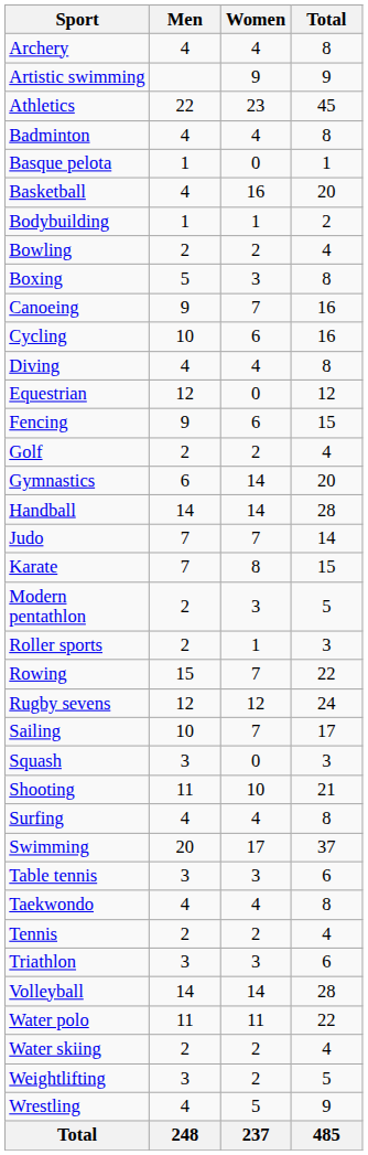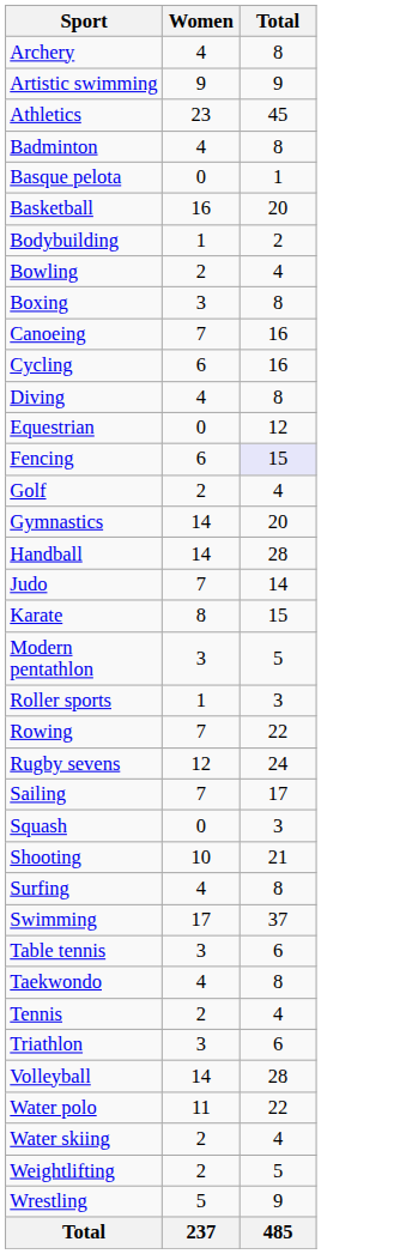 <table class="wikitable sortable" style="text-align:center;">
 <tr>
 <th width=120>Sport</th>
-<th width=55>Men</th>
 <th width=55>Women</th>
 <th width=55>Total</th>
 </tr>
 <tr>
 <td align=left><a href='#'>Archery</a></td>
 <td>4</td>
-<td>4</td>
 <td>8</td>
 </tr>
 <tr>
 <td align=left><a href='#'>Artistic swimming</a></td>
-<td></td>
 <td>9</td>
 <td>9</td>
 </tr>
 <tr>
 <td align=left><a href='#'>Athletics</a></td>
-<td>22</td>
 <td>23</td>
 <td>45</td>
 </tr>
 <tr>
 <td align=left><a href='#'>Badminton</a></td>
 <td>4</td>
-<td>4</td>
 <td>8</td>
 </tr>
 <tr>
 <td align=left><a href='#'>Basque pelota</a></td>
-<td>1</td>
 <td>0</td>
 <td>1</td>
 </tr>
 <tr>
 <td align=left><a href='#'>Basketball</a></td>
-<td>4</td>
 <td>16</td>
 <td>20</td>
 </tr>
 <tr>
 <td align=left><a href='#'>Bodybuilding</a></td>
 <td>1</td>
-<td>1</td>
 <td>2</td>
 </tr>
 <tr>
 <td align=left><a href='#'>Bowling</a></td>
 <td>2</td>
-<td>2</td>
 <td>4</td>
 </tr>
 <tr>
 <td align=left><a href='#'>Boxing</a></td>
-<td>5</td>
 <td>3</td>
 <td>8</td>
 </tr>
 <tr>
 <td align=left><a href='#'>Canoeing</a></td>
-<td>9</td>
 <td>7</td>
 <td>16</td>
 </tr>
 <tr>
 <td align=left><a href='#'>Cycling</a></td>
-<td>10</td>
 <td>6</td>
 <td>16</td>
 </tr>
 <tr>
 <td align=left><a href='#'>Diving</a></td>
 <td>4</td>
-<td>4</td>
 <td>8</td>
 </tr>
 <tr>
 <td align=left><a href='#'>Equestrian</a></td>
-<td>12</td>
 <td>0</td>
 <td>12</td>
 </tr>
 <tr>
 <td align=left><a href='#'>Fencing</a></td>
-<td>9</td>
 <td>6</td>
-<td>15</td>
+<td style="background: lavender;">15</td>
 </tr>
 <tr>
 <td align=left><a href='#'>Golf</a></td>
-<td>2</td>
 <td>2</td>
 <td>4</td>
 </tr>
 <tr>
 <td align=left><a href='#'>Gymnastics</a></td>
-<td>6</td>
 <td>14</td>
 <td>20</td>
 </tr>
 <tr>
 <td align=left><a href='#'>Handball</a></td>
 <td>14</td>
-<td>14</td>
 <td>28</td>
 </tr>
 <tr>
 <td align=left><a href='#'>Judo</a></td>
 <td>7</td>
-<td>7</td>
 <td>14</td>
 </tr>
 <tr>
 <td align=left><a href='#'>Karate</a></td>
-<td>7</td>
 <td>8</td>
 <td>15</td>
 </tr>
 <tr>
 <td align=left><a href='#'>Modern pentathlon</a></td>
-<td>2</td>
 <td>3</td>
 <td>5</td>
 </tr>
 <tr>
 <td align=left><a href='#'>Roller sports</a></td>
-<td>2</td>
 <td>1</td>
 <td>3</td>
 </tr>
 <tr>
 <td align=left><a href='#'>Rowing</a></td>
-<td>15</td>
 <td>7</td>
 <td>22</td>
 </tr>
 <tr>
 <td align=left><a href='#'>Rugby sevens</a></td>
 <td>12</td>
-<td>12</td>
 <td>24</td>
 </tr>
 <tr>
 <td align=left><a href='#'>Sailing</a></td>
-<td>10</td>
 <td>7</td>
 <td>17</td>
 </tr>
 <tr>
 <td align=left><a href='#'>Squash</a></td>
-<td>3</td>
 <td>0</td>
 <td>3</td>
 </tr>
 <tr>
 <td align=left><a href='#'>Shooting</a></td>
-<td>11</td>
 <td>10</td>
 <td>21</td>
 </tr>
 <tr>
 <td align=left><a href='#'>Surfing</a></td>
 <td>4</td>
-<td>4</td>
 <td>8</td>
 </tr>
 <tr>
 <td align=left><a href='#'>Swimming</a></td>
-<td>20</td>
 <td>17</td>
 <td>37</td>
 </tr>
 <tr>
 <td align=left><a href='#'>Table tennis</a></td>
 <td>3</td>
-<td>3</td>
 <td>6</td>
 </tr>
 <tr>
 <td align=left><a href='#'>Taekwondo</a></td>
-<td>4</td>
 <td>4</td>
 <td>8</td>
 </tr>
 <tr>
 <td align=left><a href='#'>Tennis</a></td>
 <td>2</td>
-<td>2</td>
 <td>4</td>
 </tr>
 <tr>
 <td align=left><a href='#'>Triathlon</a></td>
-<td>3</td>
 <td>3</td>
 <td>6</td>
 </tr>
 <tr>
 <td align=left><a href='#'>Volleyball</a></td>
 <td>14</td>
-<td>14</td>
 <td>28</td>
 </tr>
 <tr>
 <td align=left><a href='#'>Water polo</a></td>
-<td>11</td>
 <td>11</td>
 <td>22</td>
 </tr>
 <tr>
 <td align=left><a href='#'>Water skiing</a></td>
 <td>2</td>
-<td>2</td>
 <td>4</td>
 </tr>
 <tr>
 <td align=left><a href='#'>Weightlifting</a></td>
-<td>3</td>
 <td>2</td>
 <td>5</td>
 </tr>
 <tr>
 <td align=left><a href='#'>Wrestling</a></td>
-<td>4</td>
 <td>5</td>
 <td>9</td>
 </tr>
 <tr>
 <th>Total</th>
-<th>248</th>
 <th>237</th>
 <th>485</th>
 </tr>
 </table>
